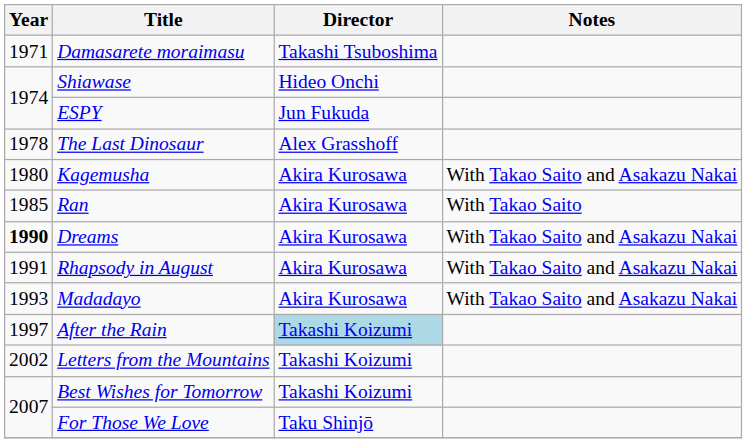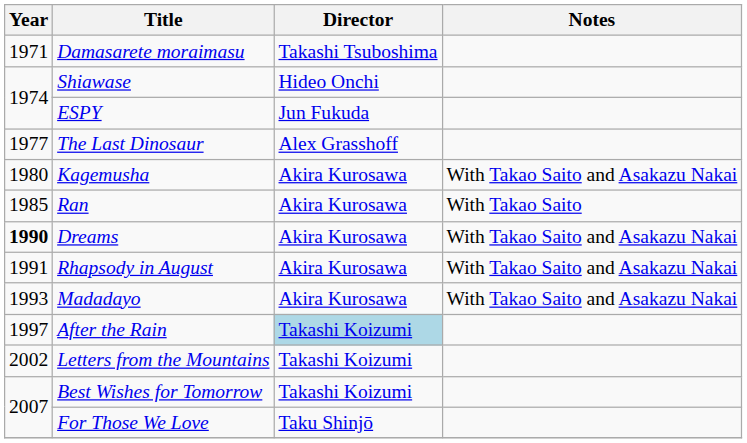 <table class="wikitable">
 <tr>
 <th>Year</th>
 <th>Title</th>
 <th>Director</th>
 <th>Notes</th>
 </tr>
 <tr>
 <td>1971</td>
 <td><em><a href='#'>Damasarete moraimasu</a></em></td>
 <td><a href='#'>Takashi Tsuboshima</a></td>
 <td></td>
 </tr>
 <tr>
 <td rowspan=2>1974</td>
 <td><em><a href='#'>Shiawase</a></em></td>
 <td><a href='#'>Hideo Onchi</a></td>
 <td></td>
 </tr>
 <tr>
 <td><em><a href='#'>ESPY</a></em></td>
 <td><a href='#'>Jun Fukuda</a></td>
 <td></td>
 </tr>
 <tr>
-<td>1978</td>
+<td>1977</td>
 <td><em><a href='#'>The Last Dinosaur</a></em></td>
 <td><a href='#'>Alex Grasshoff</a></td>
 <td></td>
 </tr>
 <tr>
 <td>1980</td>
 <td><em><a href='#'>Kagemusha</a></em></td>
 <td><a href='#'>Akira Kurosawa</a></td>
 <td>With <a href='#'>Takao Saito</a> and <a href='#'>Asakazu Nakai</a></td>
 </tr>
 <tr>
 <td>1985</td>
 <td><em><a href='#'>Ran</a></em></td>
 <td><a href='#'>Akira Kurosawa</a></td>
 <td>With <a href='#'>Takao Saito</a></td>
 </tr>
 <tr>
 <td><strong>1990</strong></td>
 <td><em><a href='#'>Dreams</a></em></td>
 <td><a href='#'>Akira Kurosawa</a></td>
 <td>With <a href='#'>Takao Saito</a> and <a href='#'>Asakazu Nakai</a></td>
 </tr>
 <tr>
 <td>1991</td>
 <td><em><a href='#'>Rhapsody in August</a></em></td>
 <td><a href='#'>Akira Kurosawa</a></td>
 <td>With <a href='#'>Takao Saito</a> and <a href='#'>Asakazu Nakai</a></td>
 </tr>
 <tr>
 <td>1993</td>
 <td><em><a href='#'>Madadayo</a></em></td>
 <td><a href='#'>Akira Kurosawa</a></td>
 <td>With <a href='#'>Takao Saito</a> and <a href='#'>Asakazu Nakai</a></td>
 </tr>
 <tr>
 <td>1997</td>
 <td><em><a href='#'>After the Rain</a></em></td>
 <td style="background: lightblue;"><a href='#'>Takashi Koizumi</a></td>
 <td></td>
 </tr>
 <tr>
 <td>2002</td>
 <td><em><a href='#'>Letters from the Mountains</a></em></td>
 <td><a href='#'>Takashi Koizumi</a></td>
 <td></td>
 </tr>
 <tr>
 <td rowspan=2>2007</td>
 <td><em><a href='#'>Best Wishes for Tomorrow</a></em></td>
 <td><a href='#'>Takashi Koizumi</a></td>
 <td></td>
 </tr>
 <tr>
 <td><em><a href='#'>For Those We Love</a></em></td>
 <td><a href='#'>Taku Shinjō</a></td>
 <td></td>
 </tr>
 <tr>
 </tr>
 </table>
